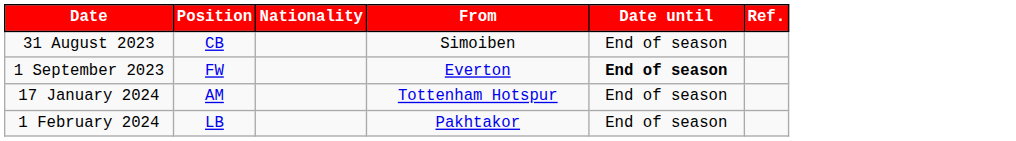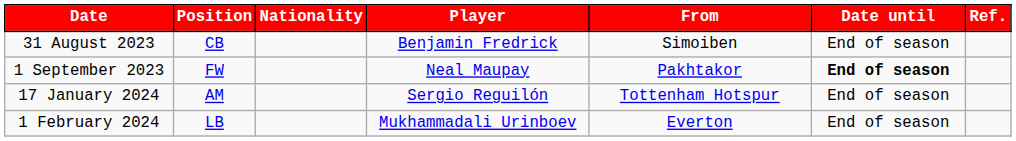 <table class="wikitable" style="text-align:center; font-size:90%; ">
 <tr>
 <th style="background:#FF0000;color:white;border:1px solid black; width:120px;">Date</th>
 <th style="background:#FF0000;color:white;border:1px solid black; width:50px;">Position</th>
 <th style="background:#FF0000;color:white;border:1px solid black; width:50px;">Nationality</th>
+<th style="background:#FF0000;color:white;border:1px solid black; width:160px;">Player</th>
 <th style="background:#FF0000;color:white;border:1px solid black; width:160px;">From</th>
 <th style="background:#FF0000;color:white;border:1px solid black; width:110px;">Date until</th>
 <th style="background:#FF0000;color:white;border:1px solid black; width:25px;">Ref.</th>
 </tr>
 <tr>
 <td>31 August 2023</td>
 <td><a href='#'>CB</a></td>
 <td></td>
+<td><a href='#'>Benjamin Fredrick</a></td>
 <td> Simoiben</td>
 <td>End of season</td>
 <td></td>
 </tr>
 <tr>
 <td>1 September 2023</td>
 <td><a href='#'>FW</a></td>
 <td></td>
-<td> <a href='#'>Everton</a></td>
+<td><a href='#'>Neal Maupay</a></td>
+<td> <a href='#'>Pakhtakor</a></td>
 <td><strong>End of season</strong></td>
 <td></td>
 </tr>
 <tr>
 <td>17 January 2024</td>
 <td><a href='#'>AM</a></td>
 <td></td>
+<td><a href='#'>Sergio Reguilón</a></td>
 <td> <a href='#'>Tottenham Hotspur</a></td>
 <td>End of season</td>
 <td></td>
 </tr>
 <tr>
 <td>1 February 2024</td>
 <td><a href='#'>LB</a></td>
 <td></td>
-<td> <a href='#'>Pakhtakor</a></td>
+<td><a href='#'>Mukhammadali Urinboev</a></td>
+<td> <a href='#'>Everton</a></td>
 <td>End of season</td>
 <td></td>
 </tr>
 </table>
